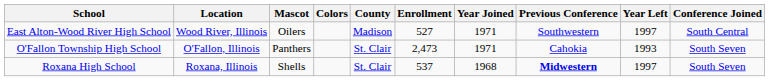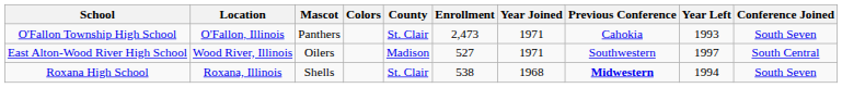 <table class="wikitable" style="text-align:center;">
 <tr>
 <th>School</th>
 <th>Location</th>
 <th>Mascot</th>
 <th>Colors</th>
 <th>County</th>
 <th>Enrollment</th>
 <th>Year Joined</th>
 <th>Previous Conference</th>
 <th>Year Left</th>
 <th>Conference Joined</th>
 </tr>
 <tr>
+<td><a href='#'>O'Fallon Township High School</a></td>
+<td><a href='#'>O'Fallon, Illinois</a></td>
+<td>Panthers</td>
+<td> </td>
+<td><a href='#'>St. Clair</a></td>
+<td>2,473</td>
+<td>1971</td>
+<td><a href='#'>Cahokia</a></td>
+<td>1993</td>
+<td><a href='#'>South Seven</a></td>
+</tr>
+<tr>
 <td><a href='#'>East Alton-Wood River High School</a></td>
 <td><a href='#'>Wood River, Illinois</a></td>
 <td>Oilers</td>
 <td> </td>
 <td><a href='#'>Madison</a></td>
 <td>527</td>
 <td>1971</td>
 <td><a href='#'>Southwestern</a></td>
 <td>1997</td>
 <td><a href='#'>South Central</a></td>
 </tr>
 <tr>
-<td><a href='#'>O'Fallon Township High School</a></td>
-<td><a href='#'>O'Fallon, Illinois</a></td>
-<td>Panthers</td>
-<td> </td>
-<td><a href='#'>St. Clair</a></td>
-<td>2,473</td>
-<td>1971</td>
-<td><a href='#'>Cahokia</a></td>
-<td>1993</td>
-<td><a href='#'>South Seven</a></td>
-</tr>
-<tr>
 <td><a href='#'>Roxana High School</a></td>
 <td><a href='#'>Roxana, Illinois</a></td>
 <td>Shells</td>
 <td>  </td>
 <td><a href='#'>St. Clair</a></td>
-<td>537</td>
+<td>538</td>
 <td>1968</td>
 <td><strong><a href='#'>Midwestern</a></strong></td>
-<td>1997</td>
+<td>1994</td>
 <td><a href='#'>South Seven</a></td>
 </tr>
 </table>
